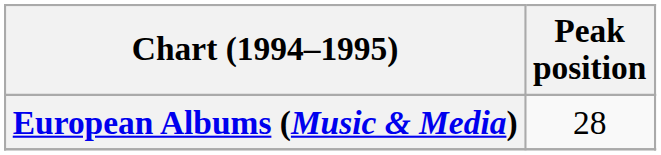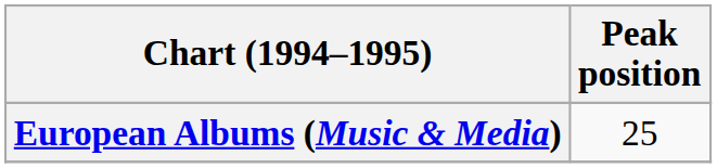 <table class="wikitable sortable plainrowheaders" style="text-align:center">
 <tr>
 <th scope="col">Chart (1994–1995)</th>
 <th scope="col">Peak<br>position</th>
 </tr>
 <tr>
 </tr>
 <tr>
 </tr>
 <tr>
 <th scope="row"><a href='#'>European Albums</a> (<em><a href='#'>Music & Media</a></em>)</th>
-<td>28</td>
+<td>25</td>
 </tr>
 <tr>
 </tr>
 <tr>
 </tr>
 <tr>
 </tr>
 <tr>
 </tr>
 </table>
